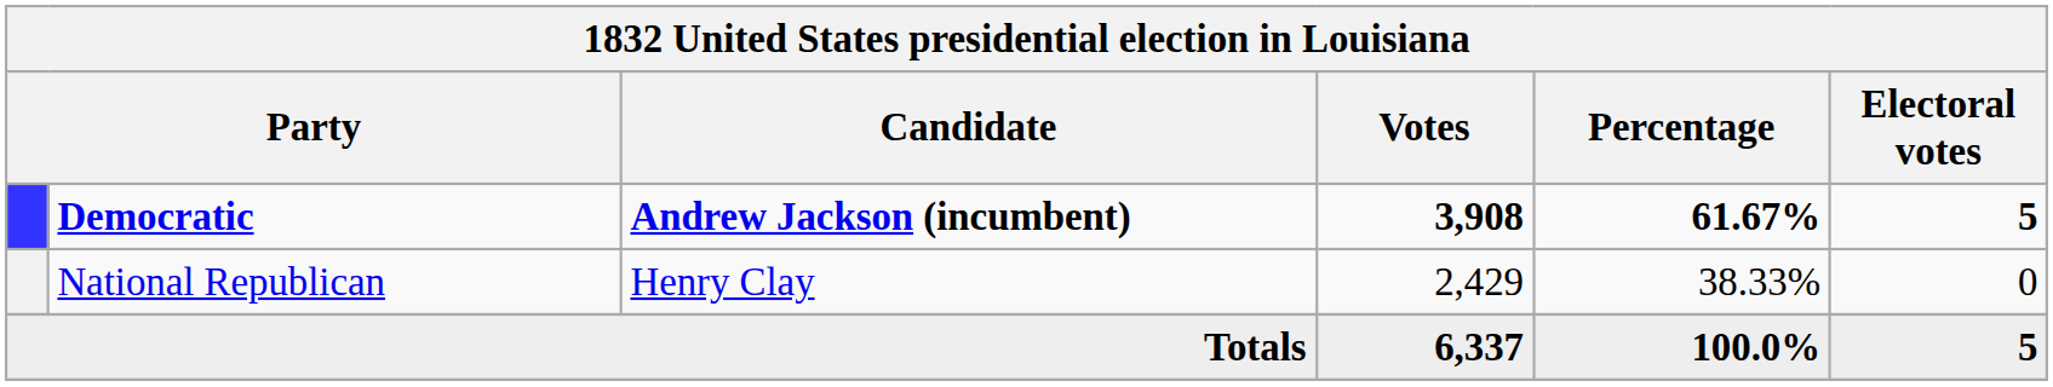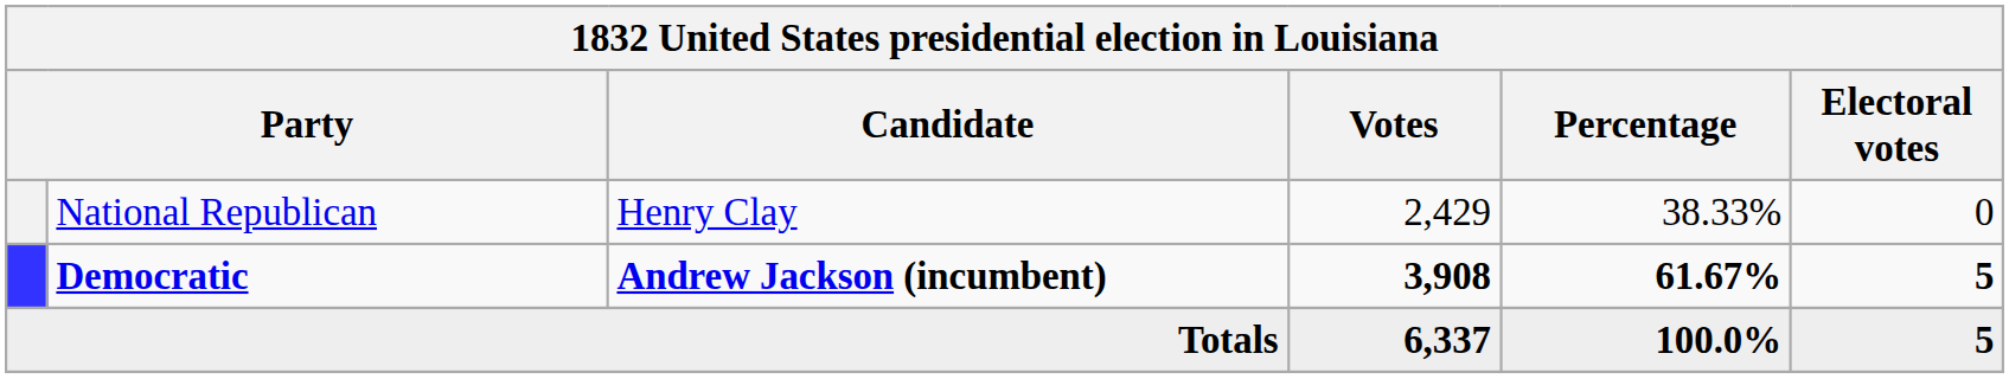 <table class="wikitable" style="font-size: 95%;">
 <tr>
 <th colspan="6">1832 United States presidential election in Louisiana</th>
 </tr>
 <tr>
 <th colspan="2" style="width: 15em">Party</th>
 <th style="width: 17em">Candidate</th>
 <th style="width: 5em">Votes</th>
 <th style="width: 7em">Percentage</th>
 <th style="width: 5em">Electoral votes</th>
 </tr>
 <tr>
+<th></th>
+<td style="width: 130px"><a href='#'>National Republican</a></td>
+<td><a href='#'>Henry Clay</a></td>
+<td align="right">2,429</td>
+<td align="right">38.33%</td>
+<td align="right">0</td>
+</tr>
+<tr>
 <th style="background-color:#3333FF; width: 3px"></th>
 <td style="width: 130px"><strong><a href='#'>Democratic</a></strong></td>
 <td><strong><a href='#'>Andrew Jackson</a> (incumbent)</strong></td>
 <td align="right"><strong>3,908</strong></td>
 <td align="right"><strong>61.67%</strong></td>
 <td align="right"><strong>5</strong></td>
-</tr>
-<tr>
-<th></th>
-<td style="width: 130px"><a href='#'>National Republican</a></td>
-<td><a href='#'>Henry Clay</a></td>
-<td align="right">2,429</td>
-<td align="right">38.33%</td>
-<td align="right">0</td>
 </tr>
 <tr>
 </tr>
 <tr bgcolor="#EEEEEE">
 <td colspan="3" align="right"><strong>Totals</strong></td>
 <td align="right"><strong>6,337</strong></td>
 <td align="right"><strong>100.0%</strong></td>
 <td align="right"><strong>5</strong></td>
 </tr>
 <tr>
 </tr>
 </table>
